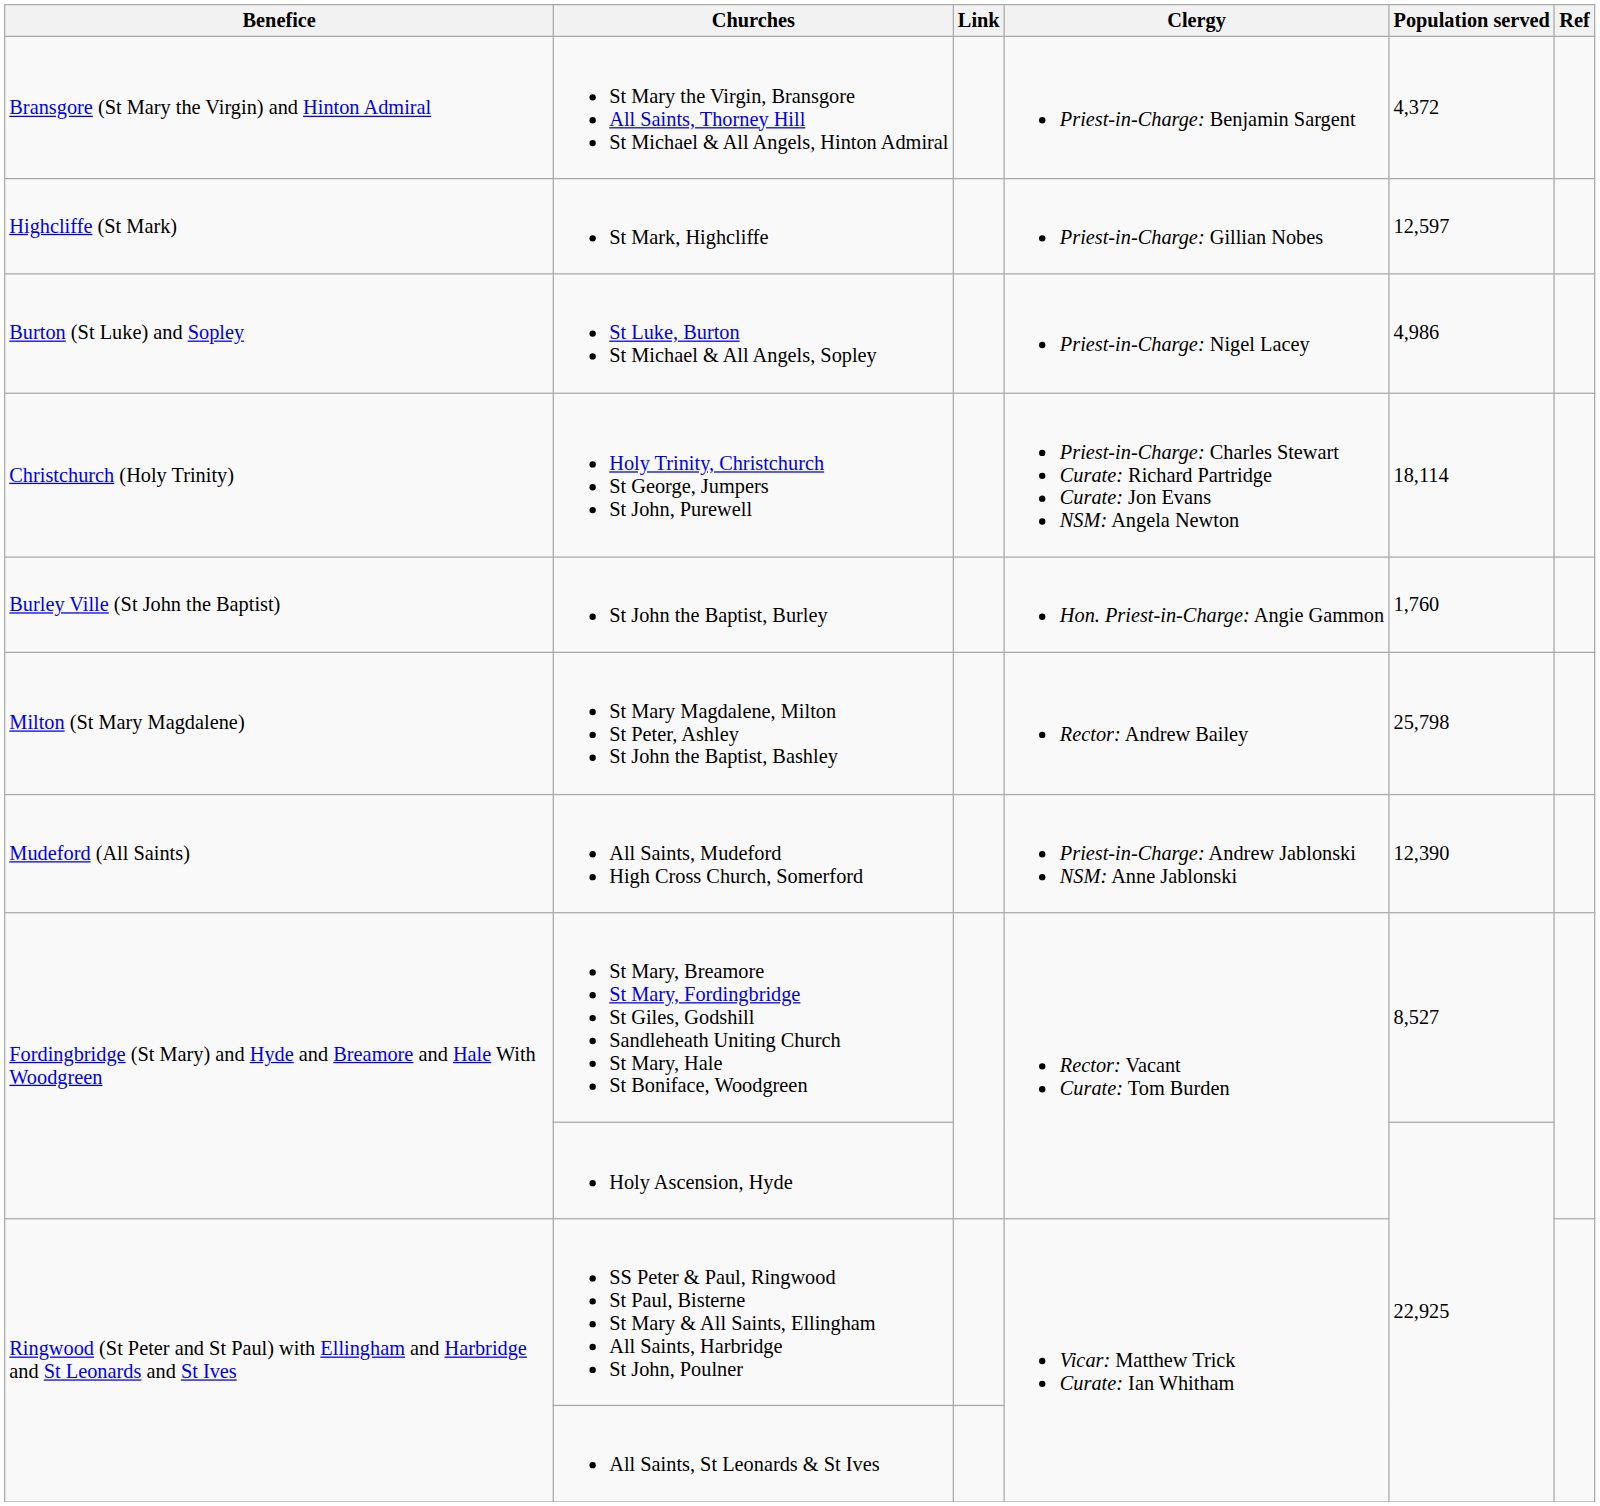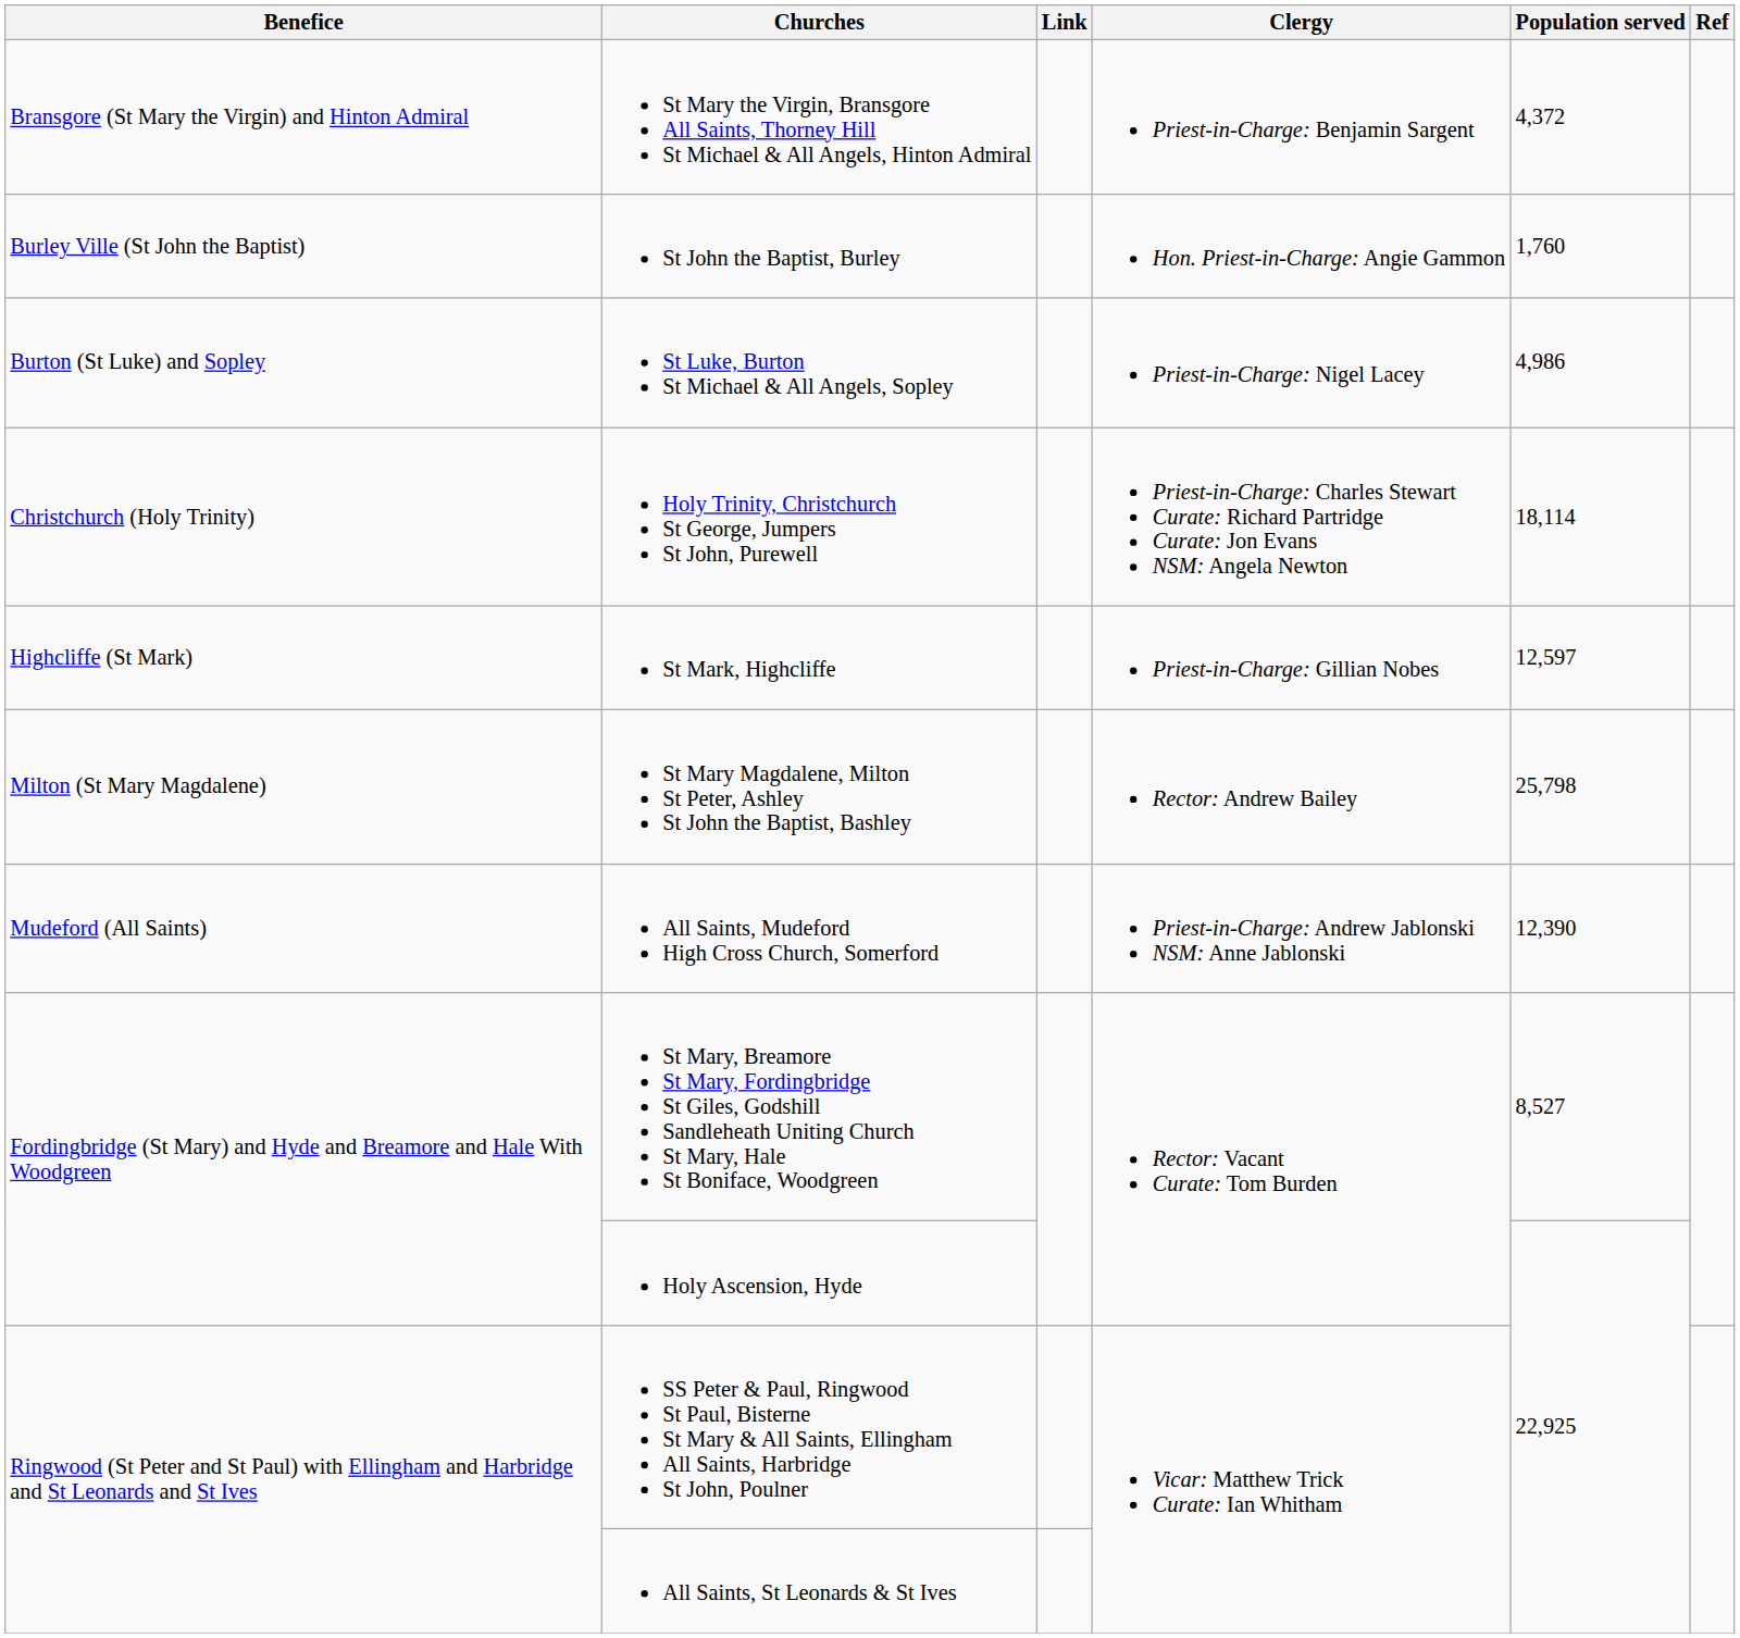 <table class="wikitable">
 <tr>
 <th style="width:425px;">Benefice</th>
 <th>Churches</th>
 <th>Link</th>
 <th>Clergy</th>
 <th>Population served</th>
 <th>Ref</th>
 </tr>
 <tr>
 <td><a href='#'>Bransgore</a> (St Mary the Virgin) and <a href='#'>Hinton Admiral</a></td>
 <td><br><ul><li>St Mary the Virgin, Bransgore</li><li><a href='#'>All Saints, Thorney Hill</a></li><li>St Michael & All Angels, Hinton Admiral</li></ul></td>
 <td> </td>
 <td><br><ul><li><em>Priest-in-Charge:</em> Benjamin Sargent</li></ul></td>
 <td>4,372</td>
 <td></td>
 </tr>
 <tr>
-<td><a href='#'>Highcliffe</a> (St Mark)</td>
-<td><br><ul><li>St Mark, Highcliffe</li></ul></td>
+<td><a href='#'>Burley Ville</a> (St John the Baptist)</td>
+<td><br><ul><li>St John the Baptist, Burley</li></ul></td>
 <td></td>
-<td><br><ul><li><em>Priest-in-Charge:</em> Gillian Nobes</li></ul></td>
-<td>12,597</td>
+<td><br><ul><li><em>Hon. Priest-in-Charge:</em> Angie Gammon</li></ul></td>
+<td>1,760</td>
 <td></td>
 </tr>
 <tr>
 <td><a href='#'>Burton</a> (St Luke) and <a href='#'>Sopley</a></td>
 <td><br><ul><li><a href='#'>St Luke, Burton</a></li><li>St Michael & All Angels, Sopley</li></ul></td>
 <td></td>
 <td><br><ul><li><em>Priest-in-Charge:</em> Nigel Lacey</li></ul></td>
 <td>4,986</td>
 <td></td>
 </tr>
 <tr>
 <td><a href='#'>Christchurch</a> (Holy Trinity)</td>
 <td><br><ul><li><a href='#'>Holy Trinity, Christchurch</a></li><li>St George, Jumpers</li><li>St John, Purewell</li></ul></td>
 <td></td>
 <td><br><ul><li><em>Priest-in-Charge:</em> Charles Stewart</li><li><em>Curate:</em> Richard Partridge</li><li><em>Curate:</em> Jon Evans</li><li><em>NSM:</em> Angela Newton</li></ul></td>
 <td>18,114</td>
 <td></td>
 </tr>
 <tr>
-<td><a href='#'>Burley Ville</a> (St John the Baptist)</td>
-<td><br><ul><li>St John the Baptist, Burley</li></ul></td>
+<td><a href='#'>Highcliffe</a> (St Mark)</td>
+<td><br><ul><li>St Mark, Highcliffe</li></ul></td>
 <td></td>
-<td><br><ul><li><em>Hon. Priest-in-Charge:</em> Angie Gammon</li></ul></td>
-<td>1,760</td>
+<td><br><ul><li><em>Priest-in-Charge:</em> Gillian Nobes</li></ul></td>
+<td>12,597</td>
 <td></td>
 </tr>
 <tr>
 <td><a href='#'>Milton</a> (St Mary Magdalene)</td>
 <td><br><ul><li>St Mary Magdalene, Milton</li><li>St Peter, Ashley</li><li>St John the Baptist, Bashley</li></ul></td>
 <td></td>
 <td><br><ul><li><em>Rector:</em> Andrew Bailey</li></ul></td>
 <td>25,798</td>
 <td></td>
 </tr>
 <tr>
 <td><a href='#'>Mudeford</a> (All Saints)</td>
 <td><br><ul><li>All Saints, Mudeford</li><li>High Cross Church, Somerford</li></ul></td>
 <td></td>
 <td><br><ul><li><em>Priest-in-Charge:</em> Andrew Jablonski</li><li><em>NSM:</em> Anne Jablonski</li></ul></td>
 <td>12,390</td>
 <td></td>
 </tr>
 <tr>
 <td rowspan="2"><a href='#'>Fordingbridge</a> (St Mary) and <a href='#'>Hyde</a> and <a href='#'>Breamore</a> and <a href='#'>Hale</a> With <a href='#'>Woodgreen</a></td>
 <td><br><ul><li>St Mary, Breamore</li><li><a href='#'>St Mary, Fordingbridge</a></li><li>St Giles, Godshill</li><li>Sandleheath Uniting Church </li><li>St Mary, Hale</li><li>St Boniface, Woodgreen</li></ul></td>
 <td rowspan="2"></td>
 <td rowspan="2"><br><ul><li><em>Rector:</em> Vacant</li><li><em>Curate:</em> Tom Burden</li></ul></td>
 <td>8,527</td>
 <td rowspan="2"></td>
 </tr>
 <tr>
 <td><br><ul><li>Holy Ascension, Hyde</li></ul></td>
 <td rowspan="3">22,925</td>
 </tr>
 <tr>
 <td rowspan="2"><a href='#'>Ringwood</a> (St Peter and St Paul) with <a href='#'>Ellingham</a> and <a href='#'>Harbridge</a> and <a href='#'>St Leonards</a> and <a href='#'>St Ives</a></td>
 <td><br><ul><li>SS Peter & Paul, Ringwood</li><li>St Paul, Bisterne</li><li>St Mary & All Saints, Ellingham</li><li>All Saints, Harbridge</li><li>St John, Poulner</li></ul></td>
 <td></td>
 <td rowspan="2"><br><ul><li><em>Vicar:</em> Matthew Trick</li><li><em>Curate:</em> Ian Whitham</li></ul></td>
 <td rowspan="2"></td>
 </tr>
 <tr>
 <td><br><ul><li>All Saints, St Leonards & St Ives</li></ul></td>
 <td></td>
 </tr>
 </table>
